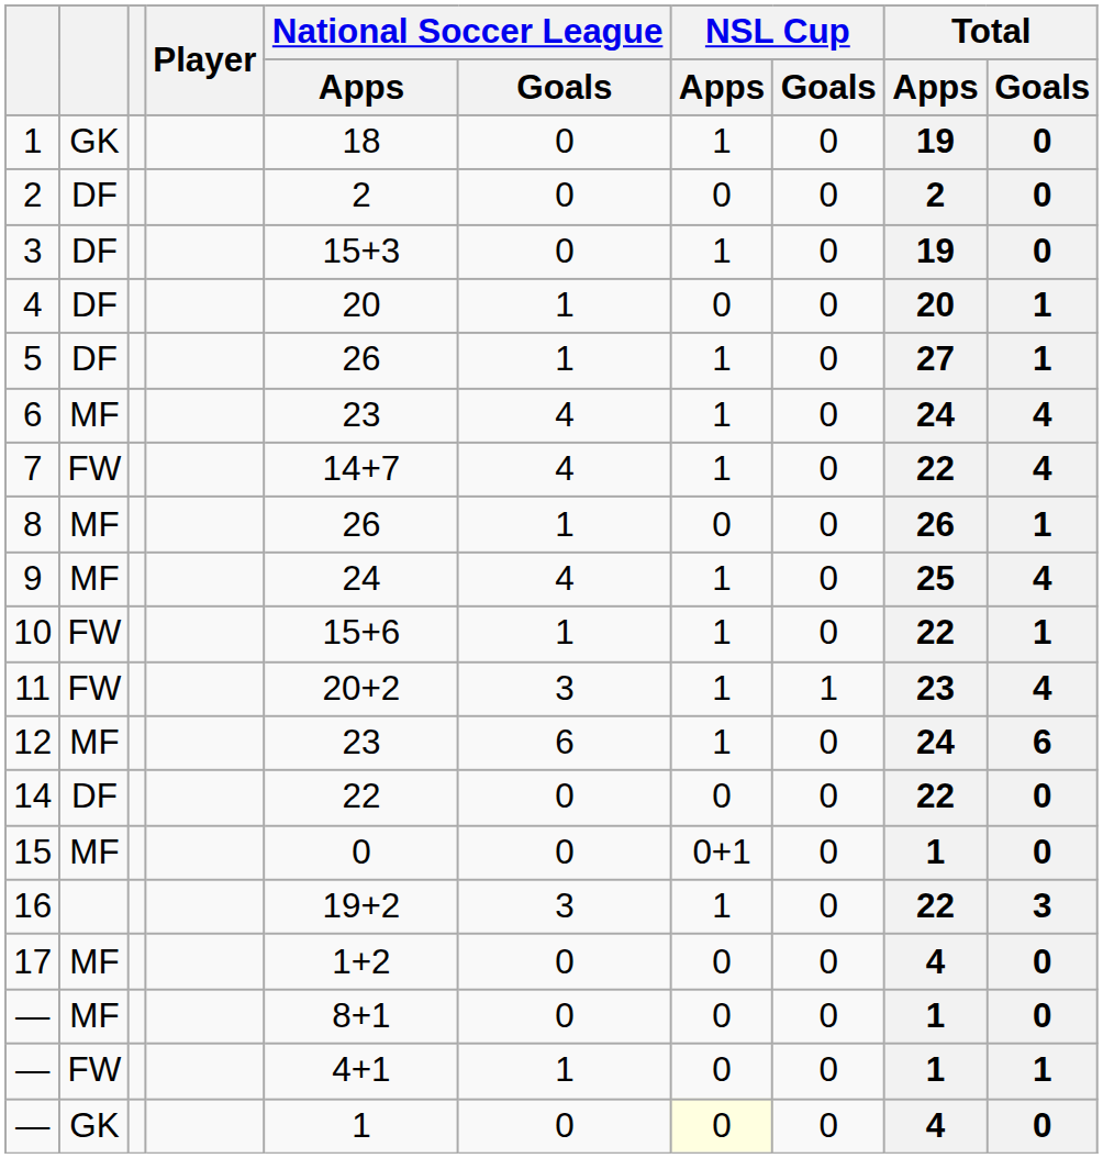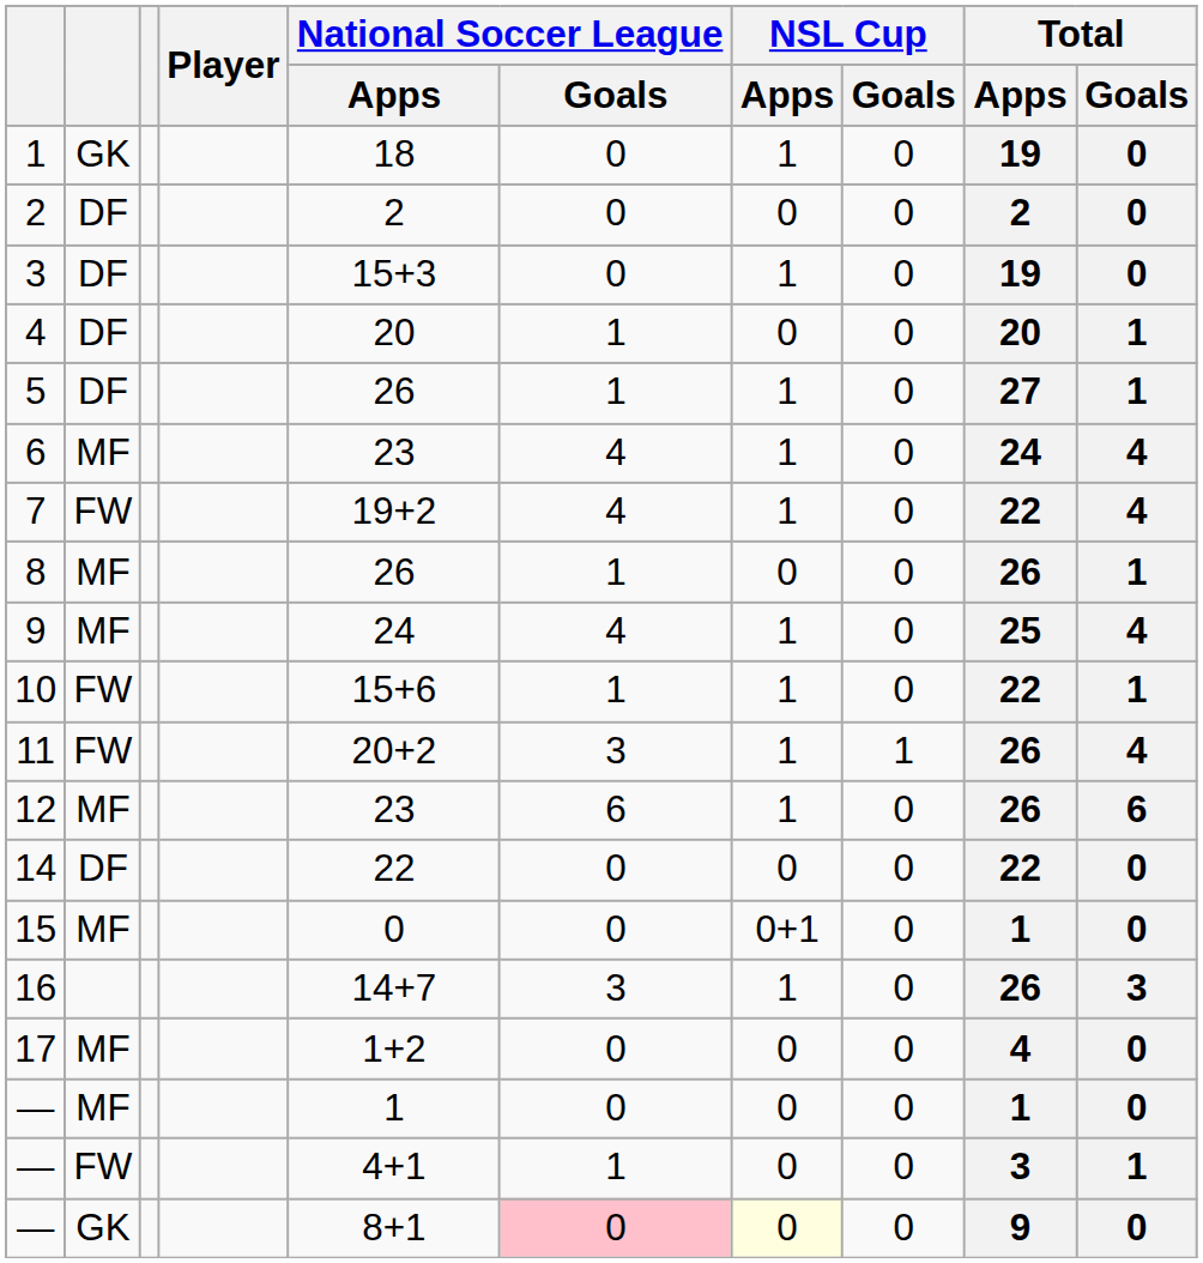 <table class="wikitable sortable" style="text-align:center">
 <tr>
 <th rowspan="2"></th>
 <th rowspan="2"></th>
 <th rowspan="2"></th>
 <th rowspan="2">Player</th>
 <th colspan="2"><a href='#'>National Soccer League</a></th>
 <th colspan="2"><a href='#'>NSL Cup</a></th>
 <th colspan="2">Total</th>
 </tr>
 <tr>
 <th>Apps</th>
 <th>Goals</th>
 <th>Apps</th>
 <th>Goals</th>
 <th>Apps</th>
 <th>Goals</th>
 </tr>
 <tr>
 <td>1</td>
 <td>GK</td>
 <td></td>
 <td align="left"><br></td>
 <td>18</td>
 <td>0<br></td>
 <td>1</td>
 <td>0<br></td>
 <th>19</th>
 <th>0</th>
 </tr>
 <tr>
 <td>2</td>
 <td>DF</td>
 <td></td>
 <td align="left"><br></td>
 <td>2</td>
 <td>0<br></td>
 <td>0</td>
 <td>0<br></td>
 <th>2</th>
 <th>0</th>
 </tr>
 <tr>
 <td>3</td>
 <td>DF</td>
 <td></td>
 <td align="left"><br></td>
 <td>15+3</td>
 <td>0<br></td>
 <td>1</td>
 <td>0<br></td>
 <th>19</th>
 <th>0</th>
 </tr>
 <tr>
 <td>4</td>
 <td>DF</td>
 <td></td>
 <td align="left"><br></td>
 <td>20</td>
 <td>1<br></td>
 <td>0</td>
 <td>0<br></td>
 <th>20</th>
 <th>1</th>
 </tr>
 <tr>
 <td>5</td>
 <td>DF</td>
 <td></td>
 <td align="left"><br></td>
 <td>26</td>
 <td>1<br></td>
 <td>1</td>
 <td>0<br></td>
 <th>27</th>
 <th>1</th>
 </tr>
 <tr>
 <td>6</td>
 <td>MF</td>
 <td></td>
 <td align="left"><br></td>
 <td>23</td>
 <td>4<br></td>
 <td>1</td>
 <td>0<br></td>
 <th>24</th>
 <th>4</th>
 </tr>
 <tr>
 <td>7</td>
 <td>FW</td>
 <td></td>
 <td align="left"><br></td>
-<td>14+7</td>
+<td>19+2</td>
 <td>4<br></td>
 <td>1</td>
 <td>0<br></td>
 <th>22</th>
 <th>4</th>
 </tr>
 <tr>
 <td>8</td>
 <td>MF</td>
 <td></td>
 <td align="left"><br></td>
 <td>26</td>
 <td>1<br></td>
 <td>0</td>
 <td>0<br></td>
 <th>26</th>
 <th>1</th>
 </tr>
 <tr>
 <td>9</td>
 <td>MF</td>
 <td></td>
 <td align="left"><br></td>
 <td>24</td>
 <td>4<br></td>
 <td>1</td>
 <td>0<br></td>
 <th>25</th>
 <th>4</th>
 </tr>
 <tr>
 <td>10</td>
 <td>FW</td>
 <td></td>
 <td align="left"><br></td>
 <td>15+6</td>
 <td>1<br></td>
 <td>1</td>
 <td>0<br></td>
 <th>22</th>
 <th>1</th>
 </tr>
 <tr>
 <td>11</td>
 <td>FW</td>
 <td></td>
 <td align="left"><br></td>
 <td>20+2</td>
 <td>3<br></td>
 <td>1</td>
 <td>1<br></td>
-<th>23</th>
+<th>26</th>
 <th>4</th>
 </tr>
 <tr>
 <td>12</td>
 <td>MF</td>
 <td></td>
 <td align="left"><br></td>
 <td>23</td>
 <td>6<br></td>
 <td>1</td>
 <td>0<br></td>
-<th>24</th>
+<th>26</th>
 <th>6</th>
 </tr>
 <tr>
 <td>14</td>
 <td>DF</td>
 <td></td>
 <td align="left"><br></td>
 <td>22</td>
 <td>0<br></td>
 <td>0</td>
 <td>0<br></td>
 <th>22</th>
 <th>0</th>
 </tr>
 <tr>
 <td>15</td>
 <td>MF</td>
 <td></td>
 <td align="left"><br></td>
 <td>0</td>
 <td>0<br></td>
 <td>0+1</td>
 <td>0<br></td>
 <th>1</th>
 <th>0</th>
 </tr>
 <tr>
 <td>16</td>
 <td></td>
 <td></td>
 <td align="left"><br></td>
-<td>19+2</td>
+<td>14+7</td>
 <td>3<br></td>
 <td>1</td>
 <td>0<br></td>
-<th>22</th>
+<th>26</th>
 <th>3</th>
 </tr>
 <tr>
 <td>17</td>
 <td>MF</td>
 <td></td>
 <td align="left"><br></td>
 <td>1+2</td>
 <td>0<br></td>
 <td>0</td>
 <td>0<br></td>
 <th>4</th>
 <th>0</th>
 </tr>
 <tr>
 <td>—</td>
 <td>MF</td>
 <td></td>
 <td align="left"><br></td>
-<td>8+1</td>
+<td>1</td>
 <td>0<br></td>
 <td>0</td>
 <td>0<br></td>
 <th>1</th>
 <th>0</th>
 </tr>
 <tr>
 <td>—</td>
 <td>FW</td>
 <td></td>
 <td align="left"><br></td>
 <td>4+1</td>
 <td>1<br></td>
 <td>0</td>
 <td>0<br></td>
-<th>1</th>
+<th>3</th>
 <th>1</th>
 </tr>
 <tr>
 <td>—</td>
 <td>GK</td>
 <td></td>
 <td align="left"><br></td>
-<td>1</td>
-<td>0<br></td>
+<td>8+1</td>
+<td style="background: pink;">0<br></td>
 <td style="background: lightyellow;">0</td>
 <td>0<br></td>
-<th>4</th>
+<th>9</th>
 <th>0</th>
 </tr>
 </table>
